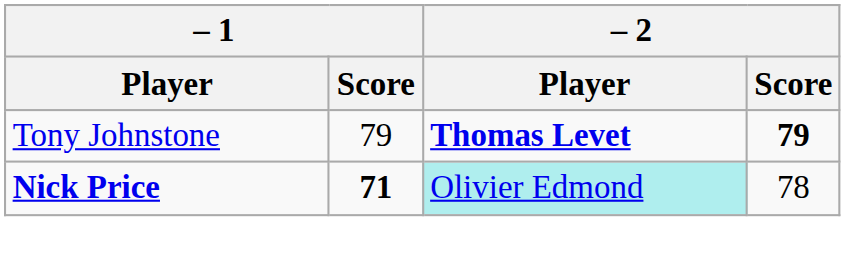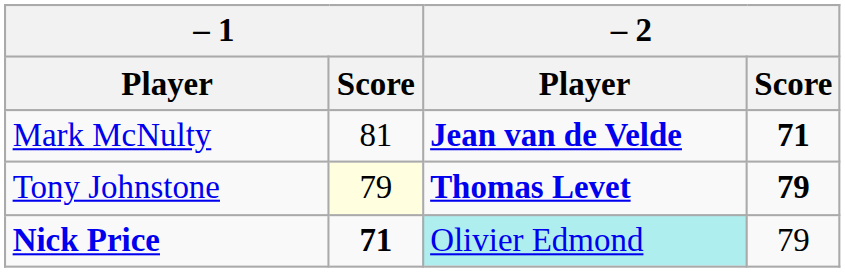 <table class=wikitable>
 <tr>
 <th colspan=2> – 1</th>
 <th colspan=2> – 2</th>
 </tr>
 <tr>
 <th width=150>Player</th>
 <th>Score</th>
 <th width=150>Player</th>
 <th>Score</th>
 </tr>
 <tr>
+<td><a href='#'>Mark McNulty</a></td>
+<td align=center>81</td>
+<td><strong><a href='#'>Jean van de Velde</a></strong></td>
+<td align=center><strong>71</strong></td>
+</tr>
+<tr>
 <td><a href='#'>Tony Johnstone</a></td>
-<td align=center>79</td>
+<td align=center style="background: lightyellow;">79</td>
 <td><strong><a href='#'>Thomas Levet</a></strong></td>
 <td align=center><strong>79</strong></td>
 </tr>
 <tr>
 <td><strong><a href='#'>Nick Price</a></strong></td>
 <td align=center><strong>71</strong></td>
 <td style="background: paleturquoise;"><a href='#'>Olivier Edmond</a></td>
-<td align=center>78</td>
+<td align=center>79</td>
 </tr>
 </table>
